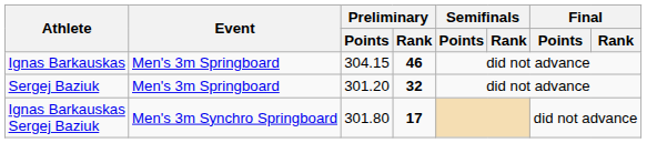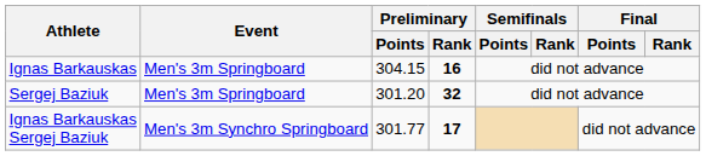 <table class=wikitable style="font-size:90%">
 <tr>
 <th rowspan="2">Athlete</th>
 <th rowspan="2">Event</th>
 <th colspan="2">Preliminary</th>
 <th colspan="2">Semifinals</th>
 <th colspan="2">Final</th>
 </tr>
 <tr>
 <th>Points</th>
 <th>Rank</th>
 <th>Points</th>
 <th>Rank</th>
 <th>Points</th>
 <th>Rank</th>
 </tr>
 <tr>
 <td><a href='#'>Ignas Barkauskas</a></td>
 <td><a href='#'>Men's 3m Springboard</a></td>
 <td align=center>304.15</td>
-<td align=center><strong>46</strong></td>
+<td align=center><strong>16</strong></td>
 <td align=center colspan=4>did not advance</td>
 </tr>
 <tr>
 <td><a href='#'>Sergej Baziuk</a></td>
 <td><a href='#'>Men's 3m Springboard</a></td>
 <td align=center>301.20</td>
 <td align=center><strong>32</strong></td>
 <td align=center colspan=4>did not advance</td>
 </tr>
 <tr>
 <td rowspan="1"><a href='#'>Ignas Barkauskas</a><br><a href='#'>Sergej Baziuk</a></td>
 <td><a href='#'>Men's 3m Synchro Springboard</a></td>
-<td align=center>301.80</td>
+<td align=center>301.77</td>
 <td align=center><strong>17</strong></td>
 <td colspan= 2 bgcolor="wheat"></td>
 <td align=center colspan=2>did not advance</td>
 </tr>
 </table>
